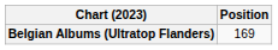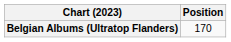 <table class="wikitable sortable plainrowheaders" style="text-align:center">
 <tr>
 <th scope="col">Chart (2023)</th>
 <th scope="col">Position</th>
 </tr>
 <tr>
 <th scope="row">Belgian Albums (Ultratop Flanders)</th>
-<td>169</td>
+<td>170</td>
 </tr>
 </table>
